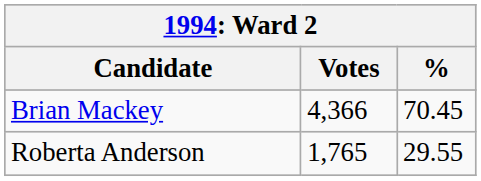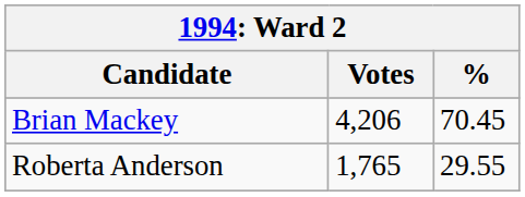 <table class="wikitable">
 <tr>
 <th colspan="3"><a href='#'>1994</a>: Ward 2</th>
 </tr>
 <tr>
 <th style="width: 170px">Candidate</th>
 <th style="width: 50px">Votes</th>
 <th style="width: 40px">%</th>
 </tr>
 <tr>
 <td><a href='#'>Brian Mackey</a></td>
-<td>4,366</td>
+<td>4,206</td>
 <td>70.45</td>
 </tr>
 <tr>
 <td>Roberta Anderson</td>
 <td>1,765</td>
 <td>29.55</td>
 </tr>
 </table>
